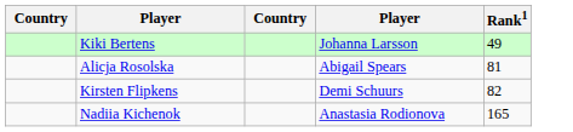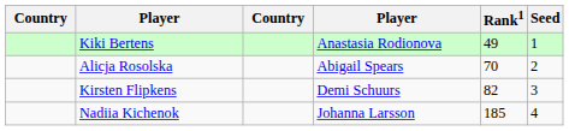 <table class="sortable wikitable">
 <tr>
 <th width="70">Country</th>
 <th width="175">Player</th>
 <th width="70">Country</th>
 <th width="175">Player</th>
 <th>Rank<sup>1</sup></th>
+<th>Seed</th>
 </tr>
 <tr style="background:#cfc;">
 <td></td>
 <td><a href='#'>Kiki Bertens</a></td>
 <td></td>
-<td><a href='#'>Johanna Larsson</a></td>
+<td><a href='#'>Anastasia Rodionova</a></td>
 <td>49</td>
+<td>1</td>
 </tr>
 <tr>
 <td></td>
 <td><a href='#'>Alicja Rosolska</a></td>
 <td></td>
 <td><a href='#'>Abigail Spears</a></td>
-<td>81</td>
+<td>70</td>
+<td>2</td>
 </tr>
 <tr>
 <td></td>
 <td><a href='#'>Kirsten Flipkens</a></td>
 <td></td>
 <td><a href='#'>Demi Schuurs</a></td>
 <td>82</td>
+<td>3</td>
 </tr>
 <tr>
 <td></td>
 <td><a href='#'>Nadiia Kichenok</a></td>
 <td></td>
-<td><a href='#'>Anastasia Rodionova</a></td>
-<td>165</td>
+<td><a href='#'>Johanna Larsson</a></td>
+<td>185</td>
+<td>4</td>
 </tr>
 </table>
